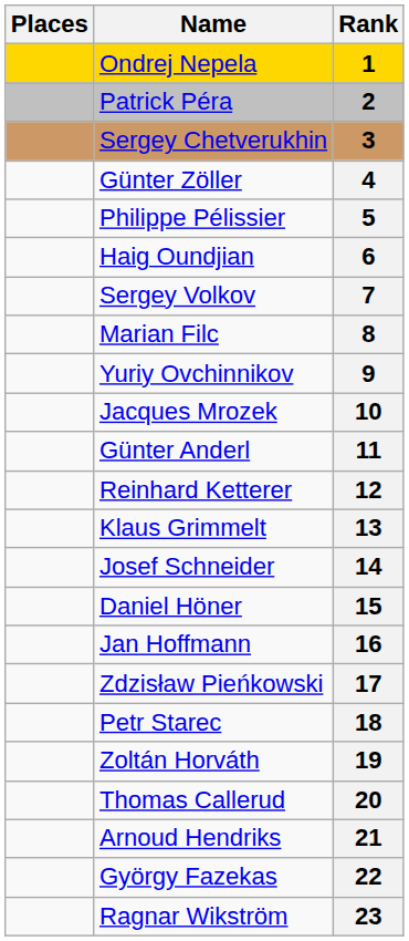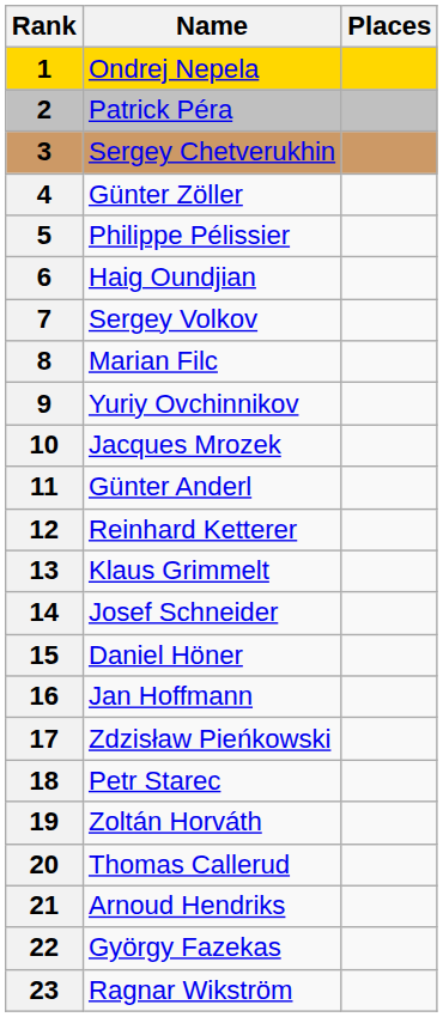 <table class="wikitable">
 <tr>
+<th>Rank</th>
+<th>Name</th>
 <th>Places</th>
-<th>Name</th>
-<th>Rank</th>
 </tr>
 <tr bgcolor="gold">
+<td align="center"><strong>1</strong></td>
+<td> <a href='#'>Ondrej Nepela</a></td>
 <td></td>
-<td> <a href='#'>Ondrej Nepela</a></td>
-<td align="center"><strong>1</strong></td>
 </tr>
 <tr bgcolor="silver">
+<td align="center"><strong>2</strong></td>
+<td> <a href='#'>Patrick Péra</a></td>
 <td></td>
-<td> <a href='#'>Patrick Péra</a></td>
-<td align="center"><strong>2</strong></td>
 </tr>
 <tr bgcolor="cc9966">
+<td align="center"><strong>3</strong></td>
+<td> <a href='#'>Sergey Chetverukhin</a></td>
 <td></td>
-<td> <a href='#'>Sergey Chetverukhin</a></td>
-<td align="center"><strong>3</strong></td>
 </tr>
 <tr>
+<th>4</th>
+<td> <a href='#'>Günter Zöller</a></td>
 <td></td>
-<td> <a href='#'>Günter Zöller</a></td>
-<th>4</th>
 </tr>
 <tr>
+<th>5</th>
+<td> <a href='#'>Philippe Pélissier</a></td>
 <td></td>
-<td> <a href='#'>Philippe Pélissier</a></td>
-<th>5</th>
 </tr>
 <tr>
+<th>6</th>
+<td> <a href='#'>Haig Oundjian</a></td>
 <td></td>
-<td> <a href='#'>Haig Oundjian</a></td>
-<th>6</th>
 </tr>
 <tr>
+<th>7</th>
+<td> <a href='#'>Sergey Volkov</a></td>
 <td></td>
-<td> <a href='#'>Sergey Volkov</a></td>
-<th>7</th>
 </tr>
 <tr>
+<th>8</th>
+<td> <a href='#'>Marian Filc</a></td>
 <td></td>
-<td> <a href='#'>Marian Filc</a></td>
-<th>8</th>
 </tr>
 <tr>
+<th>9</th>
+<td> <a href='#'>Yuriy Ovchinnikov</a></td>
 <td></td>
-<td> <a href='#'>Yuriy Ovchinnikov</a></td>
-<th>9</th>
 </tr>
 <tr>
+<th>10</th>
+<td> <a href='#'>Jacques Mrozek</a></td>
 <td></td>
-<td> <a href='#'>Jacques Mrozek</a></td>
-<th>10</th>
 </tr>
 <tr>
+<th>11</th>
+<td> <a href='#'>Günter Anderl</a></td>
 <td></td>
-<td> <a href='#'>Günter Anderl</a></td>
-<th>11</th>
 </tr>
 <tr>
+<th>12</th>
+<td> <a href='#'>Reinhard Ketterer</a></td>
 <td></td>
-<td> <a href='#'>Reinhard Ketterer</a></td>
-<th>12</th>
 </tr>
 <tr>
+<th>13</th>
+<td> <a href='#'>Klaus Grimmelt</a></td>
 <td></td>
-<td> <a href='#'>Klaus Grimmelt</a></td>
-<th>13</th>
 </tr>
 <tr>
+<th>14</th>
+<td> <a href='#'>Josef Schneider</a></td>
 <td></td>
-<td> <a href='#'>Josef Schneider</a></td>
-<th>14</th>
 </tr>
 <tr>
+<th>15</th>
+<td> <a href='#'>Daniel Höner</a></td>
 <td></td>
-<td> <a href='#'>Daniel Höner</a></td>
-<th>15</th>
 </tr>
 <tr>
+<th>16</th>
+<td> <a href='#'>Jan Hoffmann</a></td>
 <td></td>
-<td> <a href='#'>Jan Hoffmann</a></td>
-<th>16</th>
 </tr>
 <tr>
+<th>17</th>
+<td> <a href='#'>Zdzisław Pieńkowski</a></td>
 <td></td>
-<td> <a href='#'>Zdzisław Pieńkowski</a></td>
-<th>17</th>
 </tr>
 <tr>
+<th>18</th>
+<td> <a href='#'>Petr Starec</a></td>
 <td></td>
-<td> <a href='#'>Petr Starec</a></td>
-<th>18</th>
 </tr>
 <tr>
+<th>19</th>
+<td> <a href='#'>Zoltán Horváth</a></td>
 <td></td>
-<td> <a href='#'>Zoltán Horváth</a></td>
-<th>19</th>
 </tr>
 <tr>
+<th>20</th>
+<td> <a href='#'>Thomas Callerud</a></td>
 <td></td>
-<td> <a href='#'>Thomas Callerud</a></td>
-<th>20</th>
 </tr>
 <tr>
+<th>21</th>
+<td> <a href='#'>Arnoud Hendriks</a></td>
 <td></td>
-<td> <a href='#'>Arnoud Hendriks</a></td>
-<th>21</th>
 </tr>
 <tr>
+<th>22</th>
+<td> <a href='#'>György Fazekas</a></td>
 <td></td>
-<td> <a href='#'>György Fazekas</a></td>
-<th>22</th>
 </tr>
 <tr>
+<th>23</th>
+<td> <a href='#'>Ragnar Wikström</a></td>
 <td></td>
-<td> <a href='#'>Ragnar Wikström</a></td>
-<th>23</th>
 </tr>
 </table>
